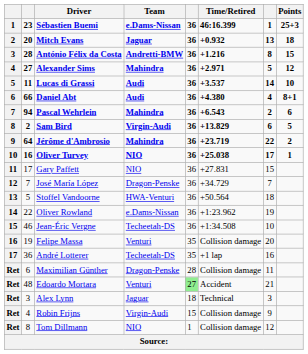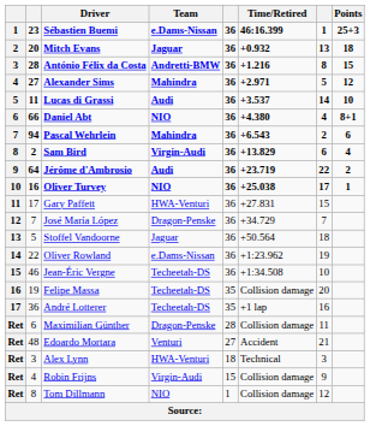 <table class="wikitable sortable" style="font-size: 85%">
 <tr>
 <th scope="col"></th>
 <th scope="col"></th>
 <th scope="col">Driver</th>
 <th scope="col">Team</th>
 <th scope="col"></th>
 <th scope="col" class="unsortable">Time/Retired</th>
 <th scope="col"></th>
 <th scope="col">Points</th>
 </tr>
 <tr>
 <th scope="row">1</th>
 <td align="center"><strong>23</strong></td>
 <td data-sort-value="BUE"><strong> <a href='#'>Sébastien Buemi</a></strong></td>
 <td><a href='#'><strong>e.Dams-Nissan</strong></a></td>
 <td><strong>36</strong></td>
 <td><strong>46:16.399</strong></td>
 <td align="center"><strong>1</strong></td>
 <td align="center"><strong>25+3</strong></td>
 </tr>
 <tr>
 <th scope="row">2</th>
 <td align="center"><strong>20</strong></td>
 <td data-sort-value="EVA"><strong> <a href='#'>Mitch Evans</a></strong></td>
 <td><a href='#'><strong>Jaguar</strong></a></td>
 <td><strong>36</strong></td>
 <td><strong>+0.932</strong></td>
 <td align="center"><strong>13</strong></td>
 <td align="center"><strong>18</strong></td>
 </tr>
 <tr>
 <th scope="row">3</th>
 <td align="center"><strong>28</strong></td>
 <td data-sort-value="DAC"><strong> <a href='#'>António Félix da Costa</a></strong></td>
 <td><a href='#'><strong>Andretti-BMW</strong></a></td>
 <td><strong>36</strong></td>
 <td><strong>+1.216</strong></td>
 <td align="center"><strong>8</strong></td>
 <td align="center"><strong>15</strong></td>
 </tr>
 <tr>
 <th scope="row">4</th>
 <td align="center"><strong>27</strong></td>
 <td data-sort-value="SIM"><strong> <a href='#'>Alexander Sims</a></strong></td>
 <td><a href='#'><strong>Mahindra</strong></a></td>
 <td><strong>36</strong></td>
 <td><strong>+2.971</strong></td>
 <td align="center"><strong>5</strong></td>
 <td align="center"><strong>12</strong></td>
 </tr>
 <tr>
 <th scope="row">5</th>
 <td align="center"><strong>11</strong></td>
 <td data-sort-value="DIG"><strong> <a href='#'>Lucas di Grassi</a></strong></td>
 <td><a href='#'><strong>Audi</strong></a></td>
 <td><strong>36</strong></td>
 <td><strong>+3.537</strong></td>
 <td align="center"><strong>14</strong></td>
 <td align="center"><strong>10</strong></td>
 </tr>
 <tr>
 <th scope="row">6</th>
 <td align="center"><strong>66</strong></td>
 <td data-sort-value="ABT"><strong> <a href='#'>Daniel Abt</a></strong></td>
-<td><a href='#'><strong>Audi</strong></a></td>
+<td><a href='#'><strong>NIO</strong></a></td>
 <td><strong>36</strong></td>
 <td><strong>+4.380</strong></td>
 <td align="center"><strong>4</strong></td>
 <td align="center"><strong>8+1</strong></td>
 </tr>
 <tr>
 <th scope="row">7</th>
 <td align="center"><strong>94</strong></td>
 <td data-sort-value="WEH"><strong> <a href='#'>Pascal Wehrlein</a></strong></td>
 <td><a href='#'><strong>Mahindra</strong></a></td>
 <td><strong>36</strong></td>
 <td><strong>+6.543</strong></td>
 <td align="center"><strong>2</strong></td>
 <td align="center"><strong>6</strong></td>
 </tr>
 <tr>
 <th scope="row">8</th>
 <td align="center"><strong>2</strong></td>
 <td data-sort-value="BIR"><strong> <a href='#'>Sam Bird</a></strong></td>
 <td><a href='#'><strong>Virgin-Audi</strong></a></td>
 <td><strong>36</strong></td>
 <td><strong>+13.829</strong></td>
 <td align="center"><strong>6</strong></td>
-<td align="center"><strong>5</strong></td>
+<td align="center"><strong>4</strong></td>
 </tr>
 <tr>
 <th scope="row">9</th>
 <td align="center"><strong>64</strong></td>
 <td data-sort-value="DAM"><strong> <a href='#'>Jérôme d'Ambrosio</a></strong></td>
-<td><a href='#'><strong>Mahindra</strong></a></td>
+<td><a href='#'><strong>Audi</strong></a></td>
 <td><strong>36</strong></td>
 <td><strong>+23.719</strong></td>
 <td align="center"><strong>22</strong></td>
 <td align="center"><strong>2</strong></td>
 </tr>
 <tr>
 <th scope="row">10</th>
 <td align="center"><strong>16</strong></td>
 <td data-sort-value="TUR"><strong> <a href='#'>Oliver Turvey</a></strong></td>
 <td><a href='#'><strong>NIO</strong></a></td>
 <td><strong>36</strong></td>
 <td><strong>+25.038</strong></td>
 <td align="center"><strong>17</strong></td>
 <td align="center"><strong>1</strong></td>
 </tr>
 <tr>
 <th scope="row">11</th>
 <td align="center">17</td>
 <td data-sort-value="PAF"> <a href='#'>Gary Paffett</a></td>
-<td><a href='#'>NIO</a></td>
+<td><a href='#'>HWA-Venturi</a></td>
 <td>36</td>
 <td>+27.831</td>
 <td align="center">15</td>
 <td></td>
 </tr>
 <tr>
 <th scope="row">12</th>
 <td align="center">7</td>
 <td data-sort-value="LOP"> <a href='#'>José María López</a></td>
 <td><a href='#'>Dragon-Penske</a></td>
 <td>36</td>
 <td>+34.729</td>
 <td align="center">7</td>
 <td></td>
 </tr>
 <tr>
 <th scope="row">13</th>
 <td align="center">5</td>
 <td data-sort-value="VAN"> <a href='#'>Stoffel Vandoorne</a></td>
-<td><a href='#'>HWA-Venturi</a></td>
+<td><a href='#'>Jaguar</a></td>
 <td>36</td>
 <td>+50.564</td>
 <td align="center">18</td>
 <td></td>
 </tr>
 <tr>
 <th scope="row">14</th>
 <td align="center">22</td>
 <td data-sort-value="ROW"> <a href='#'>Oliver Rowland</a></td>
 <td><a href='#'>e.Dams-Nissan</a></td>
 <td>36</td>
 <td>+1:23.962</td>
 <td align="center">19</td>
 <td></td>
 </tr>
 <tr>
 <th scope="row">15</th>
 <td align="center">46</td>
 <td data-sort-value="VER"> <a href='#'>Jean-Éric Vergne</a></td>
 <td><a href='#'>Techeetah-DS</a></td>
 <td>36</td>
 <td>+1:34.508</td>
 <td align="center">10</td>
 <td></td>
 </tr>
 <tr>
 <th scope="row">16</th>
 <td align="center">19</td>
 <td data-sort-value="MAS"> <a href='#'>Felipe Massa</a></td>
-<td><a href='#'>Venturi</a></td>
+<td><a href='#'>Techeetah-DS</a></td>
 <td>35</td>
 <td>Collision damage</td>
 <td align="center">20</td>
 <td></td>
 </tr>
 <tr>
 <th scope="row">17</th>
 <td align="center">36</td>
 <td data-sort-value="LOT"> <a href='#'>André Lotterer</a></td>
 <td><a href='#'>Techeetah-DS</a></td>
 <td>35</td>
 <td>+1 lap</td>
 <td align="center">16</td>
 <td></td>
 </tr>
 <tr>
 <th scope="row" data-sort-value="18">Ret</th>
 <td align="center">6</td>
 <td data-sort-value="GUN"> <a href='#'>Maximilian Günther</a></td>
 <td><a href='#'>Dragon-Penske</a></td>
 <td>28</td>
 <td>Collision damage</td>
 <td align="center">11</td>
 <td></td>
 </tr>
 <tr>
 <th scope="row" data-sort-value="19">Ret</th>
 <td align="center">48</td>
 <td data-sort-value="MOR"> <a href='#'>Edoardo Mortara</a></td>
 <td><a href='#'>Venturi</a></td>
-<td style="background: lightgreen;">27</td>
+<td>27</td>
 <td>Accident</td>
 <td align="center">21</td>
 <td></td>
 </tr>
 <tr>
 <th scope="row" data-sort-value="20">Ret</th>
 <td align="center">3</td>
 <td data-sort-value="LYN"> <a href='#'>Alex Lynn</a></td>
-<td><a href='#'>Jaguar</a></td>
+<td><a href='#'>HWA-Venturi</a></td>
 <td>18</td>
 <td>Technical</td>
 <td align="center">3</td>
 <td></td>
 </tr>
 <tr>
 <th scope="row" data-sort-value="21">Ret</th>
 <td align="center">4</td>
 <td data-sort-value="FRI"> <a href='#'>Robin Frijns</a></td>
 <td><a href='#'>Virgin-Audi</a></td>
 <td>15</td>
 <td>Collision damage</td>
 <td align="center">9</td>
 <td></td>
 </tr>
 <tr>
 <th scope="row" data-sort-value="22">Ret</th>
 <td align="center">8</td>
 <td data-sort-value="DIL"> <a href='#'>Tom Dillmann</a></td>
 <td><a href='#'>NIO</a></td>
 <td>1</td>
 <td>Collision damage</td>
 <td align="center">12</td>
 <td></td>
 </tr>
 <tr>
 <th colspan="8">Source:</th>
 </tr>
 </table>
